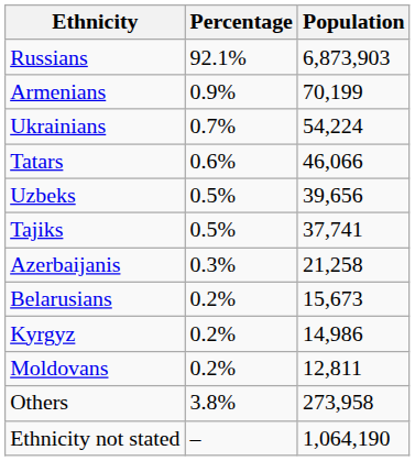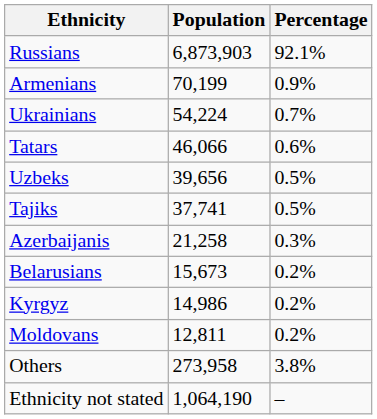 <table class="wikitable">
 <tr>
 <th>Ethnicity</th>
+<th>Population</th>
 <th>Percentage</th>
-<th>Population</th>
 </tr>
 <tr>
 <td><a href='#'>Russians</a></td>
+<td>6,873,903</td>
 <td>92.1%</td>
-<td>6,873,903</td>
 </tr>
 <tr>
 <td><a href='#'>Armenians</a></td>
+<td>70,199</td>
 <td>0.9%</td>
-<td>70,199</td>
 </tr>
 <tr>
 <td><a href='#'>Ukrainians</a></td>
+<td>54,224</td>
 <td>0.7%</td>
-<td>54,224</td>
 </tr>
 <tr>
 <td><a href='#'>Tatars</a></td>
+<td>46,066</td>
 <td>0.6%</td>
-<td>46,066</td>
 </tr>
 <tr>
 <td><a href='#'>Uzbeks</a></td>
+<td>39,656</td>
 <td>0.5%</td>
-<td>39,656</td>
 </tr>
 <tr>
 <td><a href='#'>Tajiks</a></td>
+<td>37,741</td>
 <td>0.5%</td>
-<td>37,741</td>
 </tr>
 <tr>
 <td><a href='#'>Azerbaijanis</a></td>
+<td>21,258</td>
 <td>0.3%</td>
-<td>21,258</td>
 </tr>
 <tr>
 <td><a href='#'>Belarusians</a></td>
+<td>15,673</td>
 <td>0.2%</td>
-<td>15,673</td>
 </tr>
 <tr>
 <td><a href='#'>Kyrgyz</a></td>
+<td>14,986</td>
 <td>0.2%</td>
-<td>14,986</td>
 </tr>
 <tr>
 <td><a href='#'>Moldovans</a></td>
+<td>12,811</td>
 <td>0.2%</td>
-<td>12,811</td>
 </tr>
 <tr>
 <td>Others</td>
+<td>273,958</td>
 <td>3.8%</td>
-<td>273,958</td>
 </tr>
 <tr>
 <td>Ethnicity not stated</td>
+<td>1,064,190</td>
 <td>–</td>
-<td>1,064,190</td>
 </tr>
 </table>
